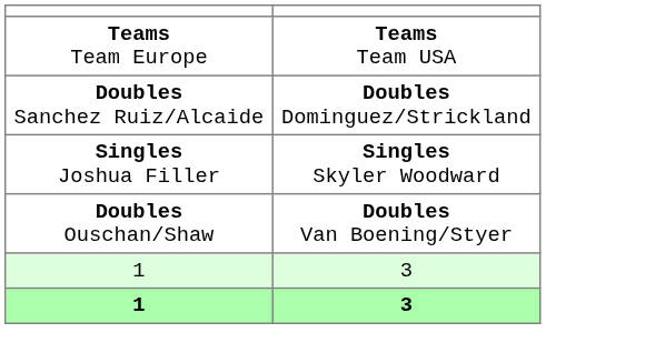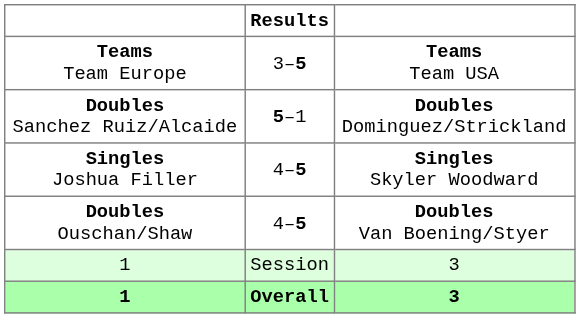 <table style="border-collapse: collapse;" cellpadding="3" border="1">
 <tr>
 <th width="160"></th>
+<th>Results</th>
 <th width="160"></th>
 </tr>
 <tr>
 <td align="center"><strong>Teams</strong><br>Team Europe</td>
+<td align="center">3–<strong>5</strong></td>
 <td align="center"><strong>Teams</strong><br>Team USA</td>
 </tr>
 <tr>
 <td align="center"><strong>Doubles</strong><br>Sanchez Ruiz/Alcaide</td>
+<td align="center"><strong>5</strong>–1</td>
 <td align="center"><strong>Doubles</strong><br>Dominguez/Strickland</td>
 </tr>
 <tr>
 <td align="center"><strong>Singles</strong><br>Joshua Filler</td>
+<td align="center">4–<strong>5</strong></td>
 <td align="center"><strong>Singles</strong><br>Skyler Woodward</td>
 </tr>
 <tr>
 <td align="center"><strong>Doubles</strong><br>Ouschan/Shaw</td>
+<td align="center">4–<strong>5</strong></td>
 <td align="center"><strong>Doubles</strong><br>Van Boening/Styer</td>
 </tr>
 <tr bgcolor="#ddffdd">
 <td align="center">1</td>
+<td align="center">Session</td>
 <td align="center">3</td>
 </tr>
 <tr bgcolor="#aaffaa">
 <th align="center">1</th>
+<th align="center">Overall</th>
 <th align="center">3</th>
 </tr>
 </table>
